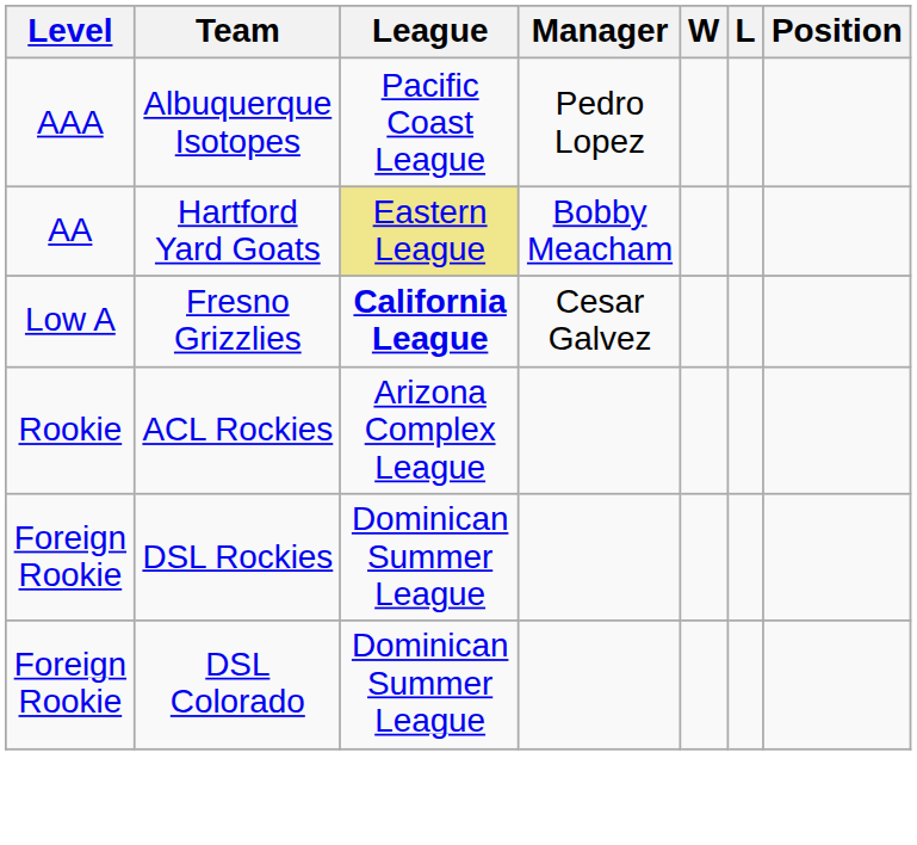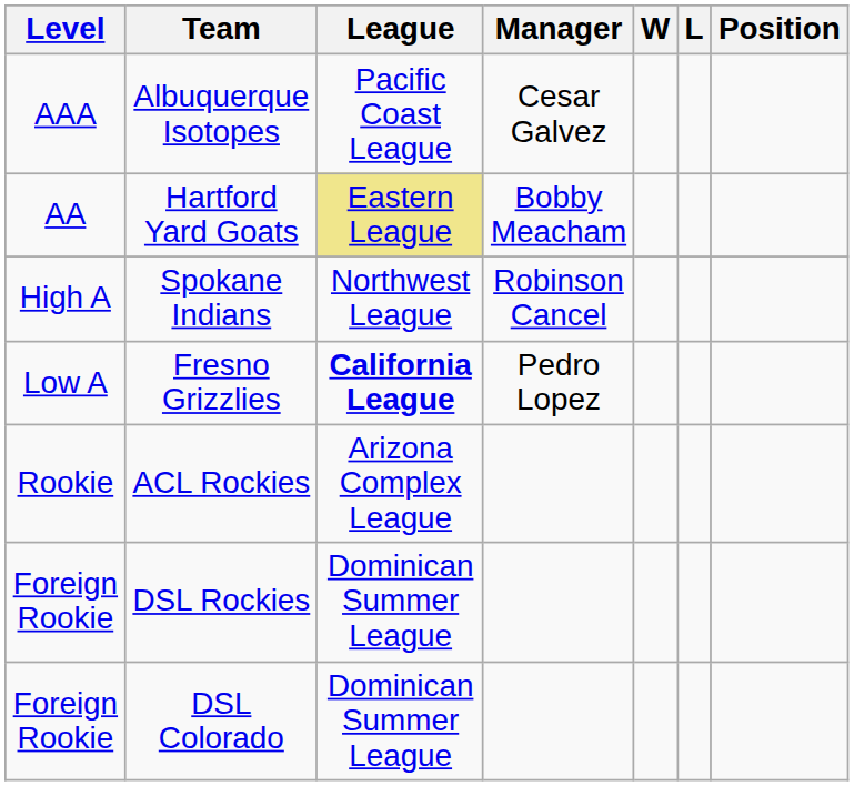 <table class="wikitable" style="width:70%; text-align:center;">
 <tr>
 <th style="width:15%;"><a href='#'>Level</a></th>
 <th style="width:25%;">Team</th>
 <th style="width:25%;">League</th>
 <th style="width:15%;">Manager</th>
 <th style="width:5%;">W</th>
 <th style="width:5%;">L</th>
 <th style="width:20%;">Position</th>
 </tr>
 <tr>
 <td><a href='#'>AAA</a></td>
 <td><a href='#'>Albuquerque Isotopes</a></td>
 <td><a href='#'>Pacific Coast League</a><br></td>
-<td>Pedro Lopez</td>
+<td>Cesar Galvez</td>
 <td></td>
 <td></td>
 <td></td>
 </tr>
 <tr>
 <td><a href='#'>AA</a></td>
 <td><a href='#'>Hartford Yard Goats</a></td>
 <td style="background: khaki;"><a href='#'>Eastern League</a><br></td>
 <td><a href='#'>Bobby Meacham</a></td>
 <td></td>
 <td></td>
 <td></td>
 </tr>
 <tr>
+<td><a href='#'>High A</a></td>
+<td><a href='#'>Spokane Indians</a></td>
+<td><a href='#'>Northwest League</a></td>
+<td><a href='#'>Robinson Cancel</a></td>
+<td></td>
+<td></td>
+<td></td>
+</tr>
+<tr>
 <td><a href='#'>Low A</a></td>
 <td><a href='#'>Fresno Grizzlies</a></td>
 <td><strong><a href='#'>California League</a><br></strong></td>
-<td>Cesar Galvez</td>
+<td>Pedro Lopez</td>
 <td></td>
 <td></td>
 <td></td>
 </tr>
 <tr>
 <td><a href='#'>Rookie</a></td>
 <td><a href='#'>ACL Rockies</a></td>
 <td><a href='#'>Arizona Complex League</a><br></td>
 <td></td>
 <td></td>
 <td></td>
 <td></td>
 </tr>
 <tr>
 <td><a href='#'>Foreign Rookie</a></td>
 <td><a href='#'>DSL Rockies</a></td>
 <td><a href='#'>Dominican Summer League</a><br></td>
 <td></td>
 <td></td>
 <td></td>
 <td></td>
 </tr>
 <tr>
 <td><a href='#'>Foreign Rookie</a></td>
 <td><a href='#'>DSL Colorado</a></td>
 <td><a href='#'>Dominican Summer League</a><br></td>
 <td></td>
 <td></td>
 <td></td>
 <td></td>
 </tr>
 </table>
